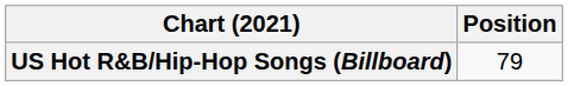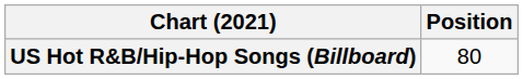 <table class="wikitable plainrowheaders sortable" style="text-align:center">
 <tr>
 <th scope="col">Chart (2021)</th>
 <th scope="col">Position</th>
 </tr>
 <tr>
 <th scope="row">US Hot R&B/Hip-Hop Songs (<em>Billboard</em>)</th>
-<td>79</td>
+<td>80</td>
 </tr>
 </table>
